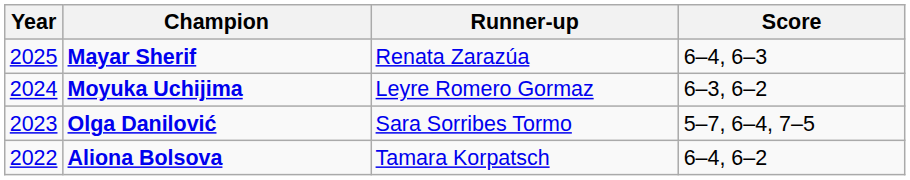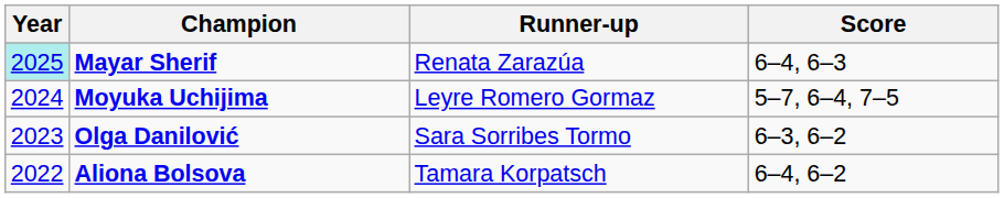 <table class="wikitable" style="font-size:90%">
 <tr>
 <th>Year</th>
 <th width="200">Champion</th>
 <th width="200">Runner-up</th>
 <th width="145">Score</th>
 </tr>
 <tr>
-<td><a href='#'>2025</a></td>
+<td style="background: paleturquoise;"><a href='#'>2025</a></td>
 <td> <strong><a href='#'>Mayar Sherif</a></strong></td>
 <td> <a href='#'>Renata Zarazúa</a></td>
 <td>6–4, 6–3</td>
 </tr>
 <tr>
 <td><a href='#'>2024</a></td>
 <td> <strong><a href='#'>Moyuka Uchijima</a></strong></td>
 <td> <a href='#'>Leyre Romero Gormaz</a></td>
-<td>6–3, 6–2</td>
+<td>5–7, 6–4, 7–5</td>
 </tr>
 <tr>
 <td><a href='#'>2023</a></td>
 <td> <strong><a href='#'>Olga Danilović</a></strong></td>
 <td> <a href='#'>Sara Sorribes Tormo</a></td>
-<td>5–7, 6–4, 7–5</td>
+<td>6–3, 6–2</td>
 </tr>
 <tr>
 <td><a href='#'>2022</a></td>
 <td> <strong><a href='#'>Aliona Bolsova</a></strong></td>
 <td> <a href='#'>Tamara Korpatsch</a></td>
 <td>6–4, 6–2</td>
 </tr>
 </table>
